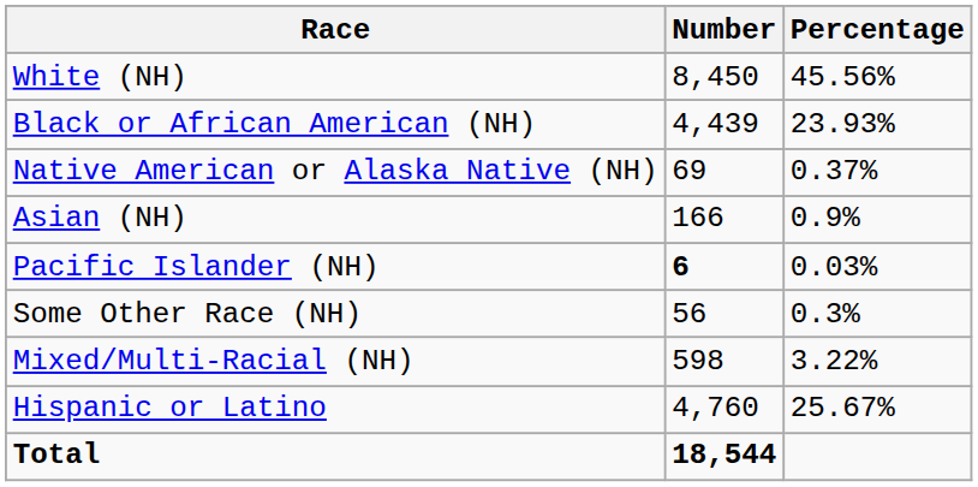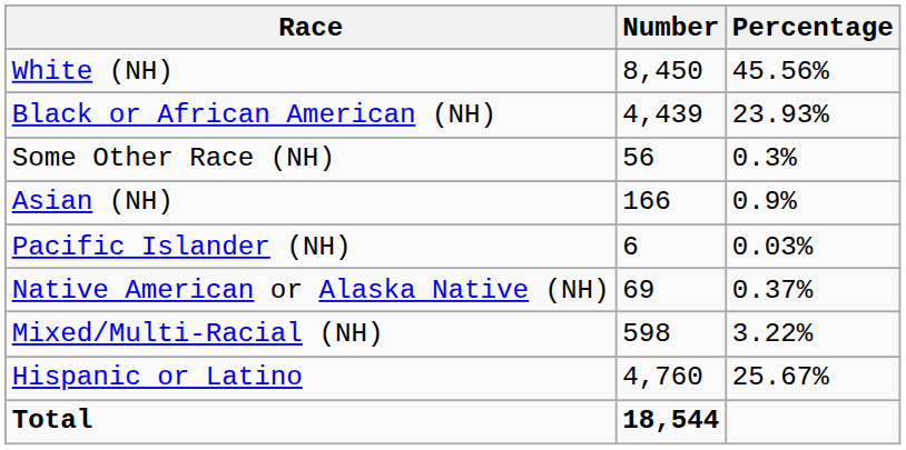 <table class="wikitable">
 <tr>
 <th>Race</th>
 <th>Number</th>
 <th>Percentage</th>
 </tr>
 <tr>
 <td><a href='#'>White</a> (NH)</td>
 <td>8,450</td>
 <td>45.56%</td>
 </tr>
 <tr>
 <td><a href='#'>Black or African American</a> (NH)</td>
 <td>4,439</td>
 <td>23.93%</td>
 </tr>
 <tr>
-<td><a href='#'>Native American</a> or <a href='#'>Alaska Native</a> (NH)</td>
-<td>69</td>
-<td>0.37%</td>
+<td>Some Other Race (NH)</td>
+<td>56</td>
+<td>0.3%</td>
 </tr>
 <tr>
 <td><a href='#'>Asian</a> (NH)</td>
 <td>166</td>
 <td>0.9%</td>
 </tr>
 <tr>
 <td><a href='#'>Pacific Islander</a> (NH)</td>
-<td><strong>6</strong></td>
+<td>6</td>
 <td>0.03%</td>
 </tr>
 <tr>
-<td>Some Other Race (NH)</td>
-<td>56</td>
-<td>0.3%</td>
+<td><a href='#'>Native American</a> or <a href='#'>Alaska Native</a> (NH)</td>
+<td>69</td>
+<td>0.37%</td>
 </tr>
 <tr>
 <td><a href='#'>Mixed/Multi-Racial</a> (NH)</td>
 <td>598</td>
 <td>3.22%</td>
 </tr>
 <tr>
 <td><a href='#'>Hispanic or Latino</a></td>
 <td>4,760</td>
 <td>25.67%</td>
 </tr>
 <tr>
 <td><strong>Total</strong></td>
 <td><strong>18,544</strong></td>
 <td></td>
 </tr>
 </table>
